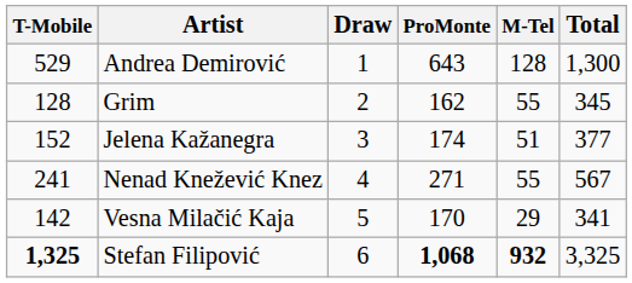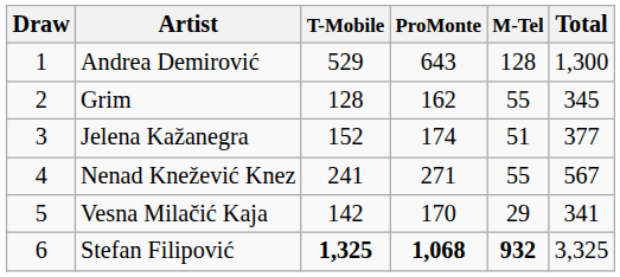 <table class="wikitable collapsible nowraplinks plainrowheaders" style="margin: 1em auto 1em auto; text-align:center;">
 <tr>
+<th>Draw</th>
+<th scope="col">Artist</th>
 <th scope="col"><small>T-Mobile</small></th>
-<th scope="col">Artist</th>
-<th>Draw</th>
 <th scope="col"><small>ProMonte</small></th>
 <th scope="col"><small>M-Tel</small></th>
 <th scope="col">Total</th>
 </tr>
 <tr>
+<td>1</td>
+<td align="left">Andrea Demirović</td>
 <td>529</td>
-<td align="left">Andrea Demirović</td>
-<td>1</td>
 <td>643</td>
 <td>128</td>
 <td>1,300</td>
 </tr>
 <tr>
+<td>2</td>
+<td align="left">Grim</td>
 <td>128</td>
-<td align="left">Grim</td>
-<td>2</td>
 <td>162</td>
 <td>55</td>
 <td>345</td>
 </tr>
 <tr>
+<td>3</td>
+<td align="left">Jelena Kažanegra</td>
 <td>152</td>
-<td align="left">Jelena Kažanegra</td>
-<td>3</td>
 <td>174</td>
 <td>51</td>
 <td>377</td>
 </tr>
 <tr>
+<td>4</td>
+<td align="left">Nenad Knežević Knez</td>
 <td>241</td>
-<td align="left">Nenad Knežević Knez</td>
-<td>4</td>
 <td>271</td>
 <td>55</td>
 <td>567</td>
 </tr>
 <tr>
+<td>5</td>
+<td align="left">Vesna Milačić Kaja</td>
 <td>142</td>
-<td align="left">Vesna Milačić Kaja</td>
-<td>5</td>
 <td>170</td>
 <td>29</td>
 <td>341</td>
 </tr>
 <tr>
+<td>6</td>
+<td align="left">Stefan Filipović</td>
 <td><strong>1,325</strong></td>
-<td align="left">Stefan Filipović</td>
-<td>6</td>
 <td><strong>1,068</strong></td>
 <td><strong>932</strong></td>
 <td>3,325</td>
 </tr>
 </table>
